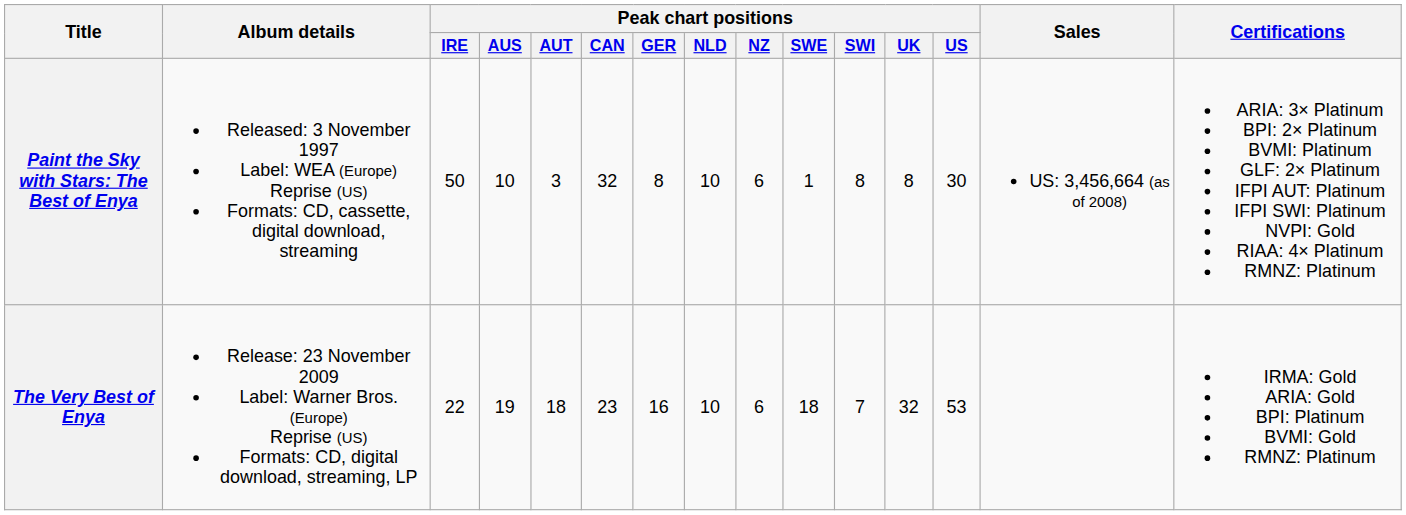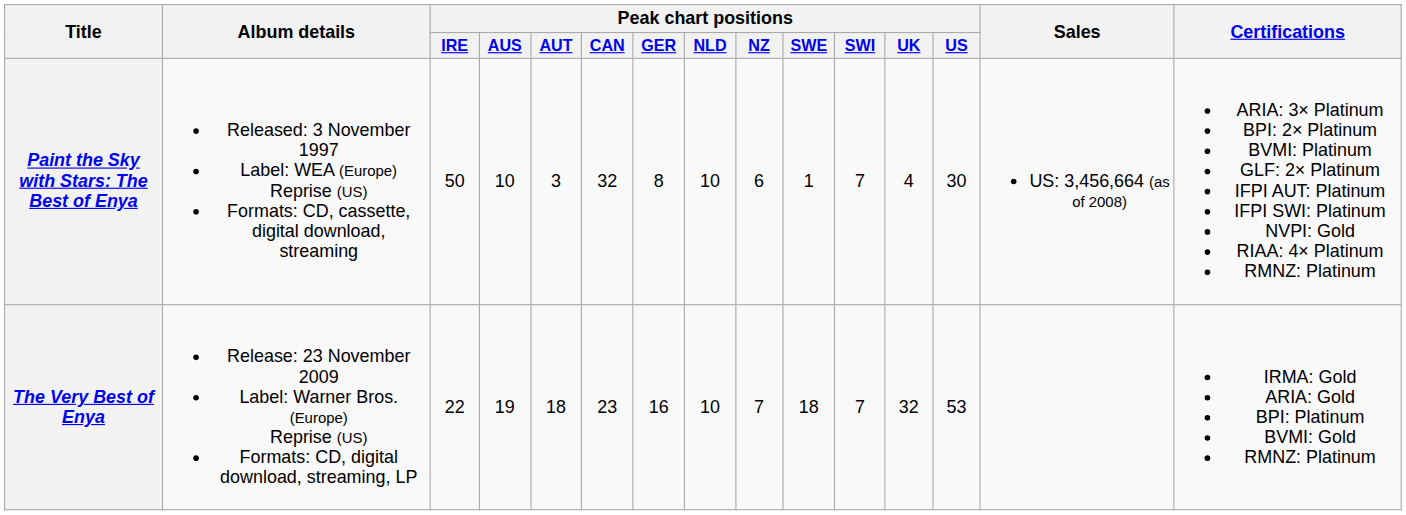 <table class="wikitable plainrowheaders" style="text-align:center;">
 <tr>
 <th scope="col" rowspan="2" style="width:11em;">Title</th>
 <th scope="col" rowspan="2" style="width:18em;">Album details</th>
 <th scope="col" colspan="11">Peak chart positions</th>
 <th scope="col" rowspan="2" style="width:12em;">Sales</th>
 <th scope="col" rowspan="2" style="width:15em;"><a href='#'>Certifications</a></th>
 </tr>
 <tr>
 <th scope="col" style="width:3em;font-size:90%;"><a href='#'>IRE</a><br></th>
 <th scope="col" style="width:3em;font-size:90%;"><a href='#'>AUS</a><br></th>
 <th scope="col" style="width:3em;font-size:90%;"><a href='#'>AUT</a><br></th>
 <th scope="col" style="width:3em;font-size:90%;"><a href='#'>CAN</a><br></th>
 <th scope="col" style="width:3em;font-size:90%;"><a href='#'>GER</a><br></th>
 <th scope="col" style="width:3em;font-size:90%;"><a href='#'>NLD</a><br></th>
 <th scope="col" style="width:3em;font-size:90%;"><a href='#'>NZ</a><br></th>
 <th scope="col" style="width:3em;font-size:90%;"><a href='#'>SWE</a><br></th>
 <th scope="col" style="width:3em;font-size:90%;"><a href='#'>SWI</a><br></th>
 <th scope="col" style="width:3em;font-size:90%;"><a href='#'>UK</a><br></th>
 <th scope="col" style="width:3em;font-size:90%;"><a href='#'>US</a><br></th>
 </tr>
 <tr>
 <th scope="row"><em><a href='#'>Paint the Sky with Stars: The Best of Enya</a></em></th>
 <td><br><ul><li>Released: 3 November 1997</li><li>Label: WEA <small>(Europe)</small><br> Reprise <small>(US)</small></li><li>Formats: CD, cassette, digital download, streaming</li></ul></td>
 <td>50</td>
 <td>10</td>
 <td>3</td>
 <td>32</td>
 <td>8</td>
 <td>10</td>
 <td>6</td>
 <td>1</td>
-<td>8</td>
-<td>8</td>
+<td>7</td>
+<td>4</td>
 <td>30</td>
 <td><br><ul><li>US: 3,456,664 <small>(as of 2008)</small></li></ul></td>
 <td><br><ul><li>ARIA: 3× Platinum</li><li>BPI: 2× Platinum</li><li>BVMI: Platinum</li><li>GLF: 2× Platinum</li><li>IFPI AUT: Platinum</li><li>IFPI SWI: Platinum</li><li>NVPI: Gold</li><li>RIAA: 4× Platinum</li><li>RMNZ: Platinum</li></ul></td>
 </tr>
 <tr>
 <th scope="row"><em><a href='#'>The Very Best of Enya</a></em></th>
 <td><br><ul><li>Release: 23 November 2009</li><li>Label: Warner Bros. <small>(Europe)</small><br> Reprise <small>(US)</small></li><li>Formats: CD, digital download, streaming, LP</li></ul></td>
 <td>22</td>
 <td>19</td>
 <td>18</td>
 <td>23</td>
 <td>16</td>
 <td>10</td>
-<td>6</td>
+<td>7</td>
 <td>18</td>
 <td>7</td>
 <td>32</td>
 <td>53</td>
 <td></td>
 <td><br><ul><li>IRMA: Gold</li><li>ARIA: Gold</li><li>BPI: Platinum</li><li>BVMI: Gold</li><li>RMNZ: Platinum</li></ul></td>
 </tr>
 </table>
